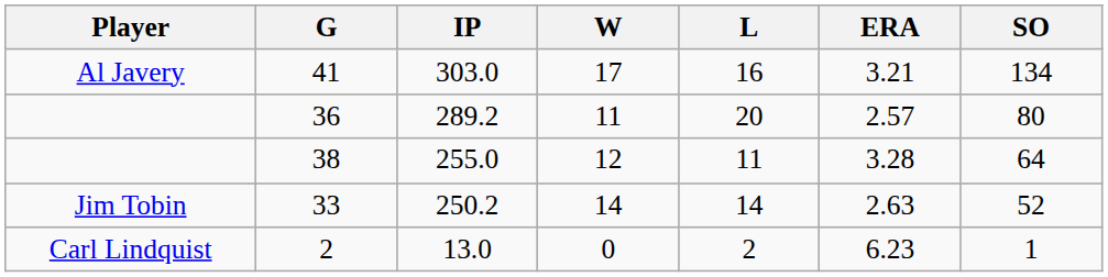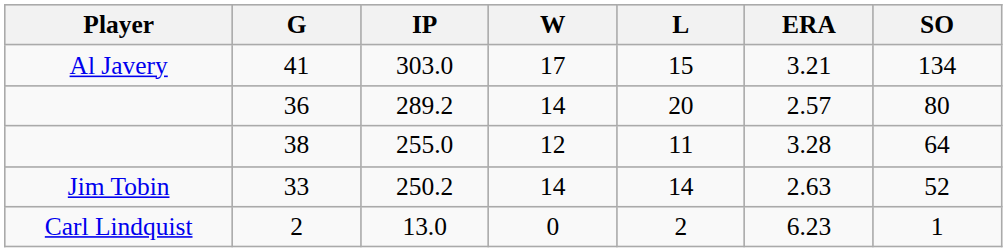 <table class="wikitable sortable">
 <tr>
 <th bgcolor="#DDDDFF" width="16%">Player</th>
 <th bgcolor="#DDDDFF" width="9%">G</th>
 <th bgcolor="#DDDDFF" width="9%">IP</th>
 <th bgcolor="#DDDDFF" width="9%">W</th>
 <th bgcolor="#DDDDFF" width="9%">L</th>
 <th bgcolor="#DDDDFF" width="9%">ERA</th>
 <th bgcolor="#DDDDFF" width="9%">SO</th>
 </tr>
 <tr align="center">
 <td><a href='#'>Al Javery</a></td>
 <td>41</td>
 <td>303.0</td>
 <td>17</td>
-<td>16</td>
+<td>15</td>
 <td>3.21</td>
 <td>134</td>
 </tr>
 <tr align=center>
 <td></td>
 <td>36</td>
 <td>289.2</td>
-<td>11</td>
+<td>14</td>
 <td>20</td>
 <td>2.57</td>
 <td>80</td>
 </tr>
 <tr align="center">
 <td></td>
 <td>38</td>
 <td>255.0</td>
 <td>12</td>
 <td>11</td>
 <td>3.28</td>
 <td>64</td>
 </tr>
 <tr align="center">
 <td><a href='#'>Jim Tobin</a></td>
 <td>33</td>
 <td>250.2</td>
 <td>14</td>
 <td>14</td>
 <td>2.63</td>
 <td>52</td>
 </tr>
 <tr align=center>
 <td><a href='#'>Carl Lindquist</a></td>
 <td>2</td>
 <td>13.0</td>
 <td>0</td>
 <td>2</td>
 <td>6.23</td>
 <td>1</td>
 </tr>
 </table>
